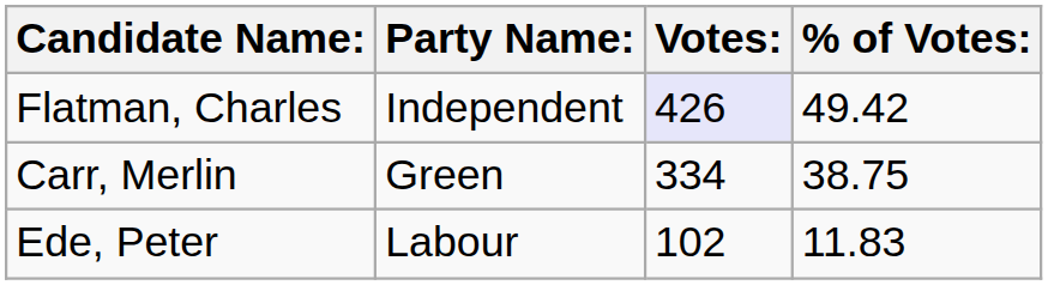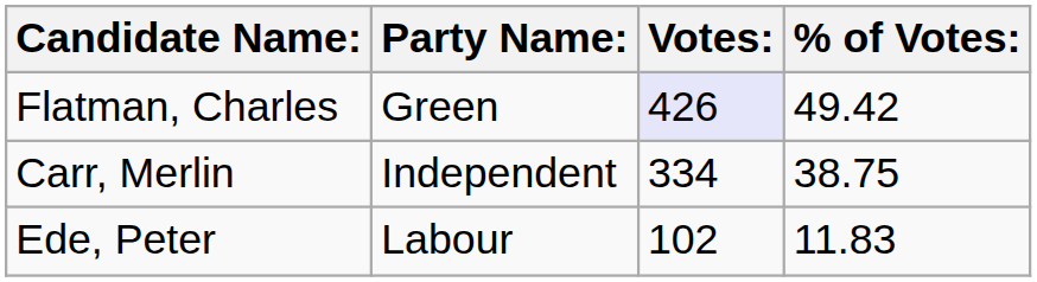 <table class="wikitable">
 <tr>
 <th>Candidate Name:</th>
 <th>Party Name:</th>
 <th>Votes:</th>
 <th>% of Votes:</th>
 </tr>
 <tr>
 <td>Flatman, Charles</td>
-<td>Independent</td>
+<td>Green</td>
 <td style="background: lavender;">426</td>
 <td>49.42</td>
 </tr>
 <tr>
 <td>Carr, Merlin</td>
-<td>Green</td>
+<td>Independent</td>
 <td>334</td>
 <td>38.75</td>
 </tr>
 <tr>
 <td>Ede, Peter</td>
 <td>Labour</td>
 <td>102</td>
 <td>11.83</td>
 </tr>
 </table>
